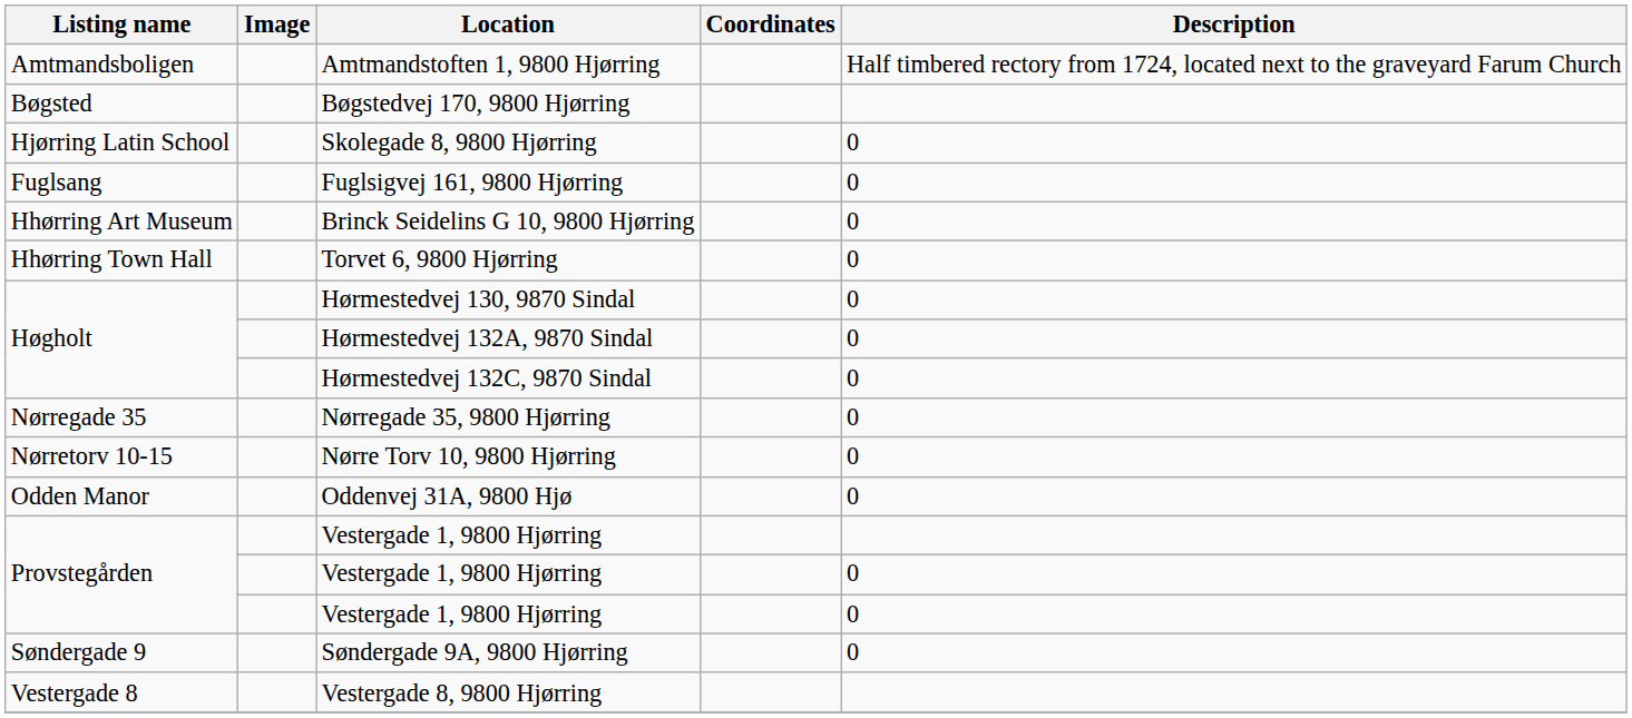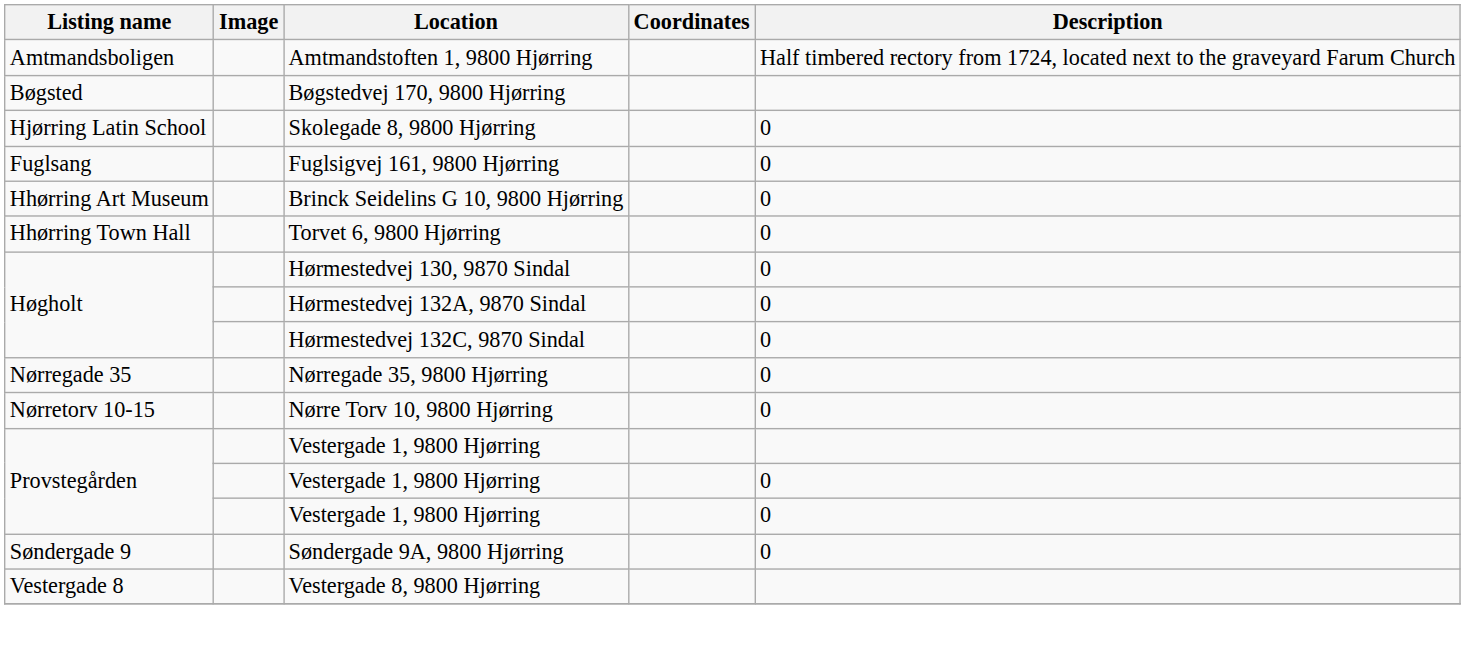 <table class="wikitable sortable">
 <tr>
 <th>Listing name</th>
 <th>Image</th>
 <th>Location</th>
 <th>Coordinates</th>
 <th>Description</th>
 </tr>
 <tr>
 <td>Amtmandsboligen</td>
 <td></td>
 <td>Amtmandstoften 1, 9800 Hjørring</td>
 <td></td>
 <td>Half timbered rectory from 1724, located next to the graveyard Farum Church</td>
 </tr>
 <tr>
 <td>Bøgsted</td>
 <td></td>
 <td>Bøgstedvej 170, 9800 Hjørring</td>
 <td></td>
 <td></td>
 </tr>
 <tr>
 <td>Hjørring Latin School</td>
 <td></td>
 <td>Skolegade 8, 9800 Hjørring</td>
 <td></td>
 <td>0</td>
 </tr>
 <tr>
 <td>Fuglsang</td>
 <td></td>
 <td>Fuglsigvej 161, 9800 Hjørring</td>
 <td></td>
 <td>0</td>
 </tr>
 <tr>
 <td>Hhørring Art Museum</td>
 <td></td>
 <td>Brinck Seidelins G 10, 9800 Hjørring</td>
 <td></td>
 <td>0</td>
 </tr>
 <tr>
 <td>Hhørring Town Hall</td>
 <td></td>
 <td>Torvet 6, 9800 Hjørring</td>
 <td></td>
 <td>0</td>
 </tr>
 <tr>
 <td rowspan="3">Høgholt</td>
 <td></td>
 <td>Hørmestedvej 130, 9870 Sindal</td>
 <td></td>
 <td>0</td>
 </tr>
 <tr>
 <td></td>
 <td>Hørmestedvej 132A, 9870 Sindal</td>
 <td></td>
 <td>0</td>
 </tr>
 <tr>
 <td></td>
 <td>Hørmestedvej 132C, 9870 Sindal</td>
 <td></td>
 <td>0</td>
 </tr>
 <tr>
 <td>Nørregade 35</td>
 <td></td>
 <td>Nørregade 35, 9800 Hjørring</td>
 <td></td>
 <td>0</td>
 </tr>
 <tr>
 <td>Nørretorv 10-15</td>
 <td></td>
 <td>Nørre Torv 10, 9800 Hjørring</td>
 <td></td>
 <td>0</td>
 </tr>
 <tr>
-<td>Odden Manor</td>
-<td></td>
-<td>Oddenvej 31A, 9800 Hjø</td>
-<td></td>
-<td>0</td>
-</tr>
-<tr>
 <td rowspan="3">Provstegården</td>
 <td></td>
 <td>Vestergade 1, 9800 Hjørring</td>
 <td></td>
 <td></td>
 </tr>
 <tr>
 <td></td>
 <td>Vestergade 1, 9800 Hjørring</td>
 <td></td>
 <td>0</td>
 </tr>
 <tr>
 <td></td>
 <td>Vestergade 1, 9800 Hjørring</td>
 <td></td>
 <td>0</td>
 </tr>
 <tr>
 <td>Søndergade 9</td>
 <td></td>
 <td>Søndergade 9A, 9800 Hjørring</td>
 <td></td>
 <td>0</td>
 </tr>
 <tr>
 <td>Vestergade 8</td>
 <td></td>
 <td>Vestergade 8, 9800 Hjørring</td>
 <td></td>
 <td></td>
 </tr>
 <tr>
 </tr>
 </table>
